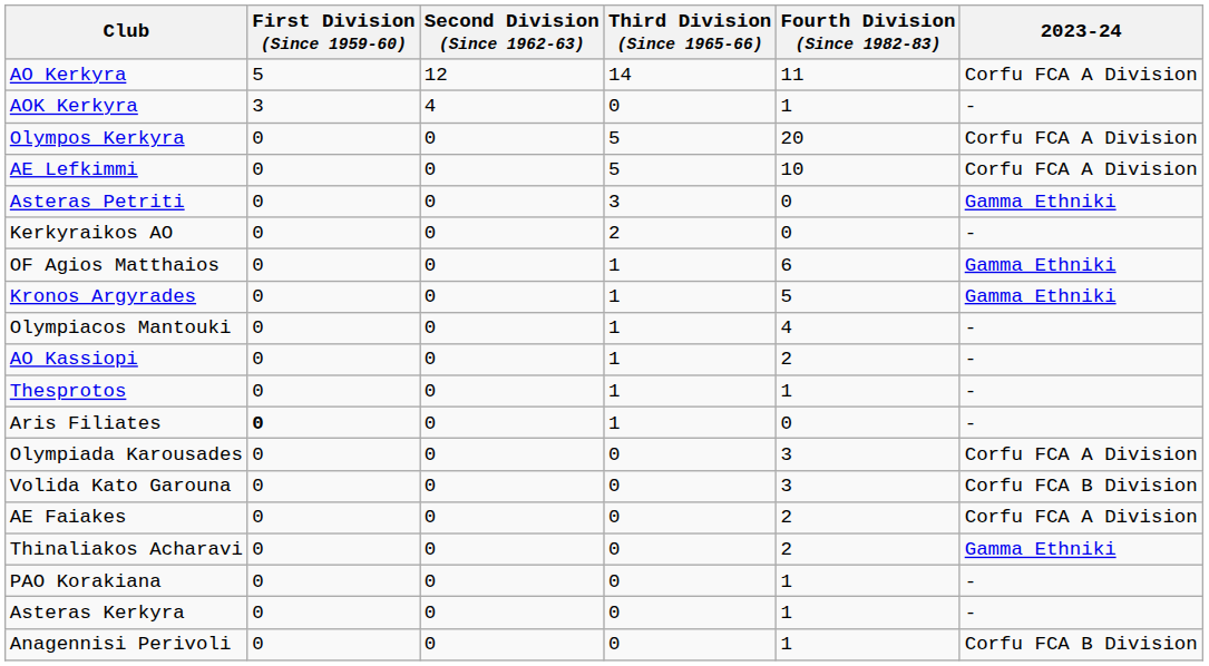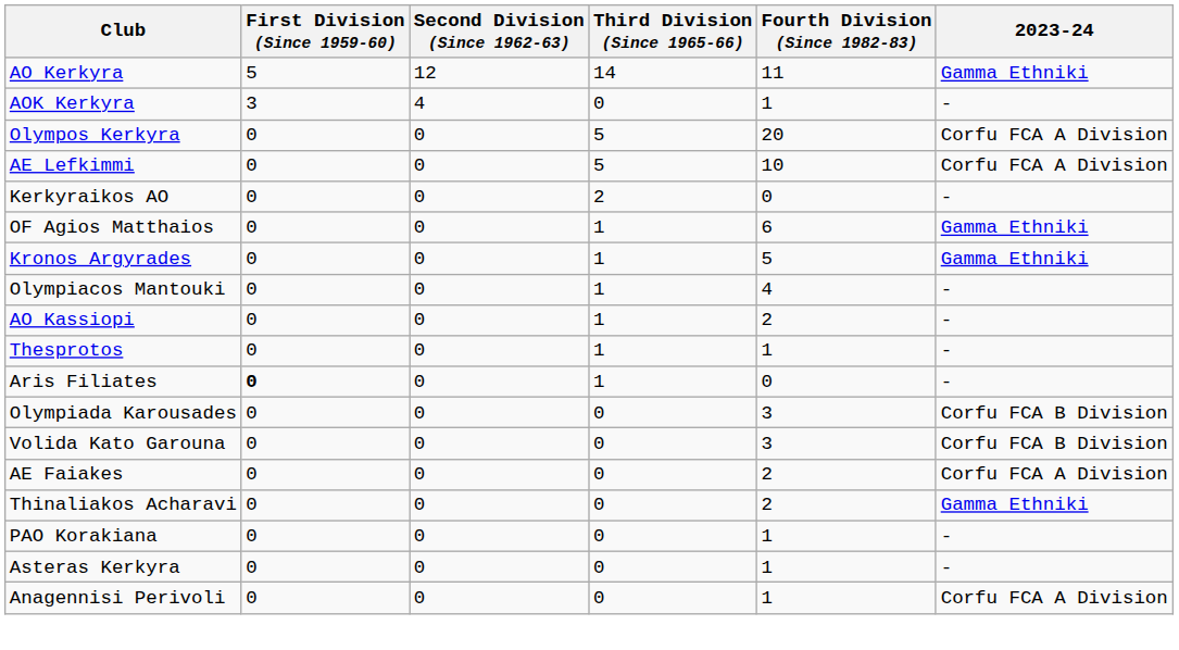 <table class="wikitable">
 <tr>
 <th><strong>Club</strong></th>
 <th><strong>First Division</strong><br><small><em>(Since 1959-60)</em></small></th>
 <th><strong>Second Division</strong><br><small><em>(Since 1962-63)</em></small></th>
 <th><strong>Third Division</strong><br><small><em>(Since 1965-66)</em></small></th>
 <th><strong>Fourth Division</strong><br><small><em>(Since 1982-83)</em></small></th>
 <th>2023-24</th>
 </tr>
 <tr>
 <td><a href='#'>AO Kerkyra</a></td>
 <td>5</td>
 <td>12</td>
 <td>14</td>
 <td>11</td>
-<td>Corfu FCA A Division</td>
+<td><a href='#'>Gamma Ethniki</a></td>
 </tr>
 <tr>
 <td><a href='#'>AOK Kerkyra</a></td>
 <td>3</td>
 <td>4</td>
 <td>0</td>
 <td>1</td>
 <td>-</td>
 </tr>
 <tr>
 <td><a href='#'>Olympos Kerkyra</a></td>
 <td>0</td>
 <td>0</td>
 <td>5</td>
 <td>20</td>
 <td>Corfu FCA A Division</td>
 </tr>
 <tr>
 <td><a href='#'>AE Lefkimmi</a></td>
 <td>0</td>
 <td>0</td>
 <td>5</td>
 <td>10</td>
 <td>Corfu FCA A Division</td>
-</tr>
-<tr>
-<td><a href='#'>Asteras Petriti</a></td>
-<td>0</td>
-<td>0</td>
-<td>3</td>
-<td>0</td>
-<td><a href='#'>Gamma Ethniki</a></td>
 </tr>
 <tr>
 <td>Kerkyraikos AO</td>
 <td>0</td>
 <td>0</td>
 <td>2</td>
 <td>0</td>
 <td>-</td>
 </tr>
 <tr>
 <td>OF Agios Matthaios</td>
 <td>0</td>
 <td>0</td>
 <td>1</td>
 <td>6</td>
 <td><a href='#'>Gamma Ethniki</a></td>
 </tr>
 <tr>
 <td><a href='#'>Kronos Argyrades</a></td>
 <td>0</td>
 <td>0</td>
 <td>1</td>
 <td>5</td>
 <td><a href='#'>Gamma Ethniki</a></td>
 </tr>
 <tr>
 <td>Olympiacos Mantouki</td>
 <td>0</td>
 <td>0</td>
 <td>1</td>
 <td>4</td>
 <td>-</td>
 </tr>
 <tr>
 <td><a href='#'>AO Kassiopi</a></td>
 <td>0</td>
 <td>0</td>
 <td>1</td>
 <td>2</td>
 <td>-</td>
 </tr>
 <tr>
 <td><a href='#'>Thesprotos</a></td>
 <td>0</td>
 <td>0</td>
 <td>1</td>
 <td>1</td>
 <td>-</td>
 </tr>
 <tr>
 <td>Aris Filiates</td>
 <td><strong>0</strong></td>
 <td>0</td>
 <td>1</td>
 <td>0</td>
 <td>-</td>
 </tr>
 <tr>
 <td>Olympiada Karousades</td>
 <td>0</td>
 <td>0</td>
 <td>0</td>
 <td>3</td>
-<td>Corfu FCA A Division</td>
+<td>Corfu FCA B Division</td>
 </tr>
 <tr>
 <td>Volida Kato Garouna</td>
 <td>0</td>
 <td>0</td>
 <td>0</td>
 <td>3</td>
 <td>Corfu FCA B Division</td>
 </tr>
 <tr>
 <td>AE Faiakes</td>
 <td>0</td>
 <td>0</td>
 <td>0</td>
 <td>2</td>
 <td>Corfu FCA A Division</td>
 </tr>
 <tr>
 <td>Thinaliakos Acharavi</td>
 <td>0</td>
 <td>0</td>
 <td>0</td>
 <td>2</td>
 <td><a href='#'>Gamma Ethniki</a></td>
 </tr>
 <tr>
 <td>PAO Korakiana</td>
 <td>0</td>
 <td>0</td>
 <td>0</td>
 <td>1</td>
 <td>-</td>
 </tr>
 <tr>
 <td>Asteras Kerkyra</td>
 <td>0</td>
 <td>0</td>
 <td>0</td>
 <td>1</td>
 <td>-</td>
 </tr>
 <tr>
 <td>Anagennisi Perivoli</td>
 <td>0</td>
 <td>0</td>
 <td>0</td>
 <td>1</td>
-<td>Corfu FCA B Division</td>
+<td>Corfu FCA A Division</td>
 </tr>
 </table>
